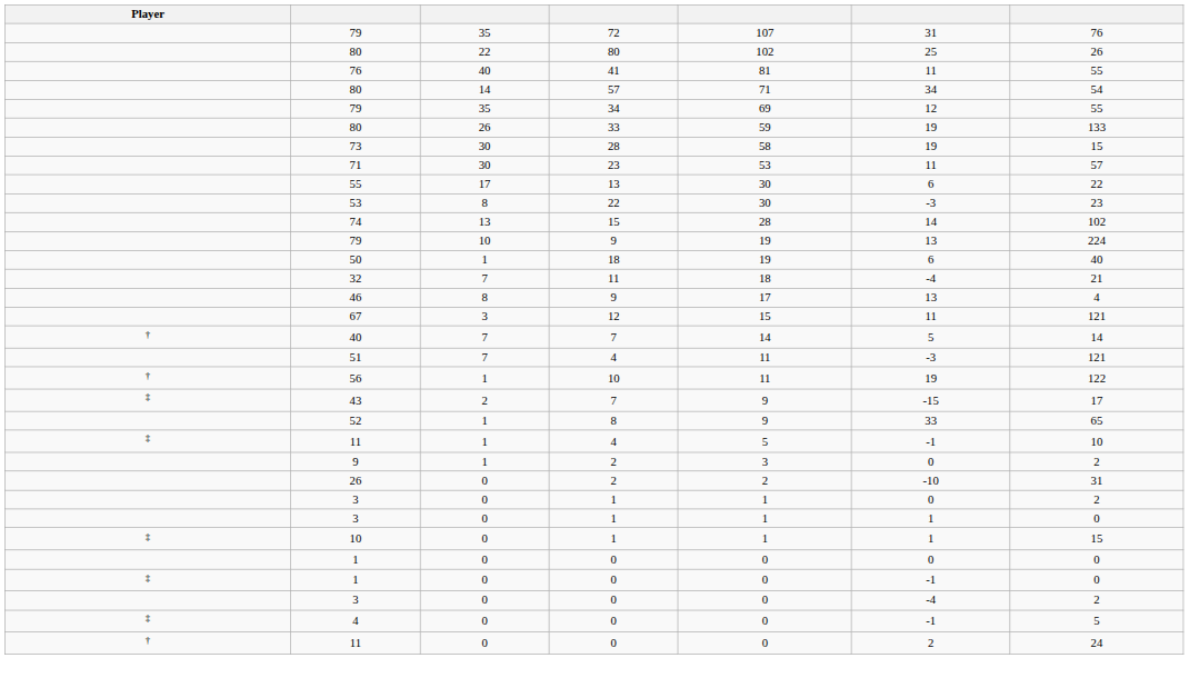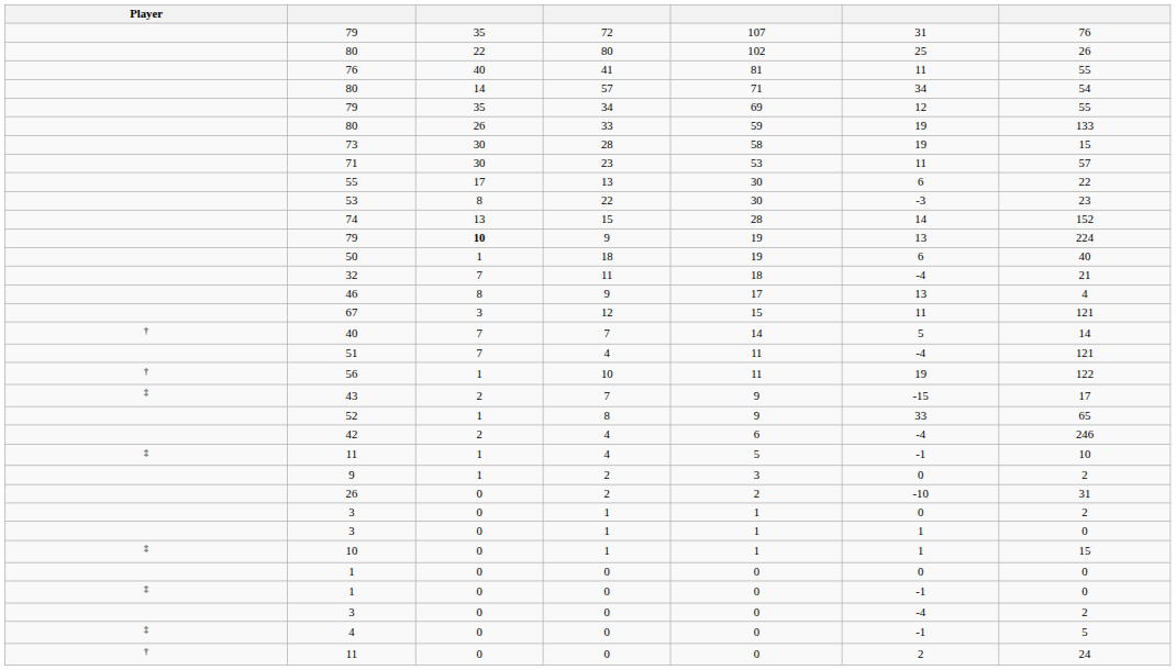 <table class="wikitable sortable" style="width:100%;">
 <tr align=center>
 <th>Player</th>
 <th></th>
 <th></th>
 <th></th>
 <th></th>
 <th data-sort-type="number"></th>
 <th></th>
 </tr>
 <tr align=center>
 <td></td>
 <td>79</td>
 <td>35</td>
 <td>72</td>
 <td>107</td>
 <td>31</td>
 <td>76</td>
 </tr>
 <tr align=center>
 <td></td>
 <td>80</td>
 <td>22</td>
 <td>80</td>
 <td>102</td>
 <td>25</td>
 <td>26</td>
 </tr>
 <tr align=center>
 <td></td>
 <td>76</td>
 <td>40</td>
 <td>41</td>
 <td>81</td>
 <td>11</td>
 <td>55</td>
 </tr>
 <tr align=center>
 <td></td>
 <td>80</td>
 <td>14</td>
 <td>57</td>
 <td>71</td>
 <td>34</td>
 <td>54</td>
 </tr>
 <tr align=center>
 <td></td>
 <td>79</td>
 <td>35</td>
 <td>34</td>
 <td>69</td>
 <td>12</td>
 <td>55</td>
 </tr>
 <tr align=center>
 <td></td>
 <td>80</td>
 <td>26</td>
 <td>33</td>
 <td>59</td>
 <td>19</td>
 <td>133</td>
 </tr>
 <tr align=center>
 <td></td>
 <td>73</td>
 <td>30</td>
 <td>28</td>
 <td>58</td>
 <td>19</td>
 <td>15</td>
 </tr>
 <tr align=center>
 <td></td>
 <td>71</td>
 <td>30</td>
 <td>23</td>
 <td>53</td>
 <td>11</td>
 <td>57</td>
 </tr>
 <tr align=center>
 <td></td>
 <td>55</td>
 <td>17</td>
 <td>13</td>
 <td>30</td>
 <td>6</td>
 <td>22</td>
 </tr>
 <tr align=center>
 <td></td>
 <td>53</td>
 <td>8</td>
 <td>22</td>
 <td>30</td>
 <td>-3</td>
 <td>23</td>
 </tr>
 <tr align=center>
 <td></td>
 <td>74</td>
 <td>13</td>
 <td>15</td>
 <td>28</td>
 <td>14</td>
-<td>102</td>
+<td>152</td>
 </tr>
 <tr align=center>
 <td></td>
 <td>79</td>
-<td>10</td>
+<td><strong>10</strong></td>
 <td>9</td>
 <td>19</td>
 <td>13</td>
 <td>224</td>
 </tr>
 <tr align=center>
 <td></td>
 <td>50</td>
 <td>1</td>
 <td>18</td>
 <td>19</td>
 <td>6</td>
 <td>40</td>
 </tr>
 <tr align=center>
 <td></td>
 <td>32</td>
 <td>7</td>
 <td>11</td>
 <td>18</td>
 <td>-4</td>
 <td>21</td>
 </tr>
 <tr align=center>
 <td></td>
 <td>46</td>
 <td>8</td>
 <td>9</td>
 <td>17</td>
 <td>13</td>
 <td>4</td>
 </tr>
 <tr align=center>
 <td></td>
 <td>67</td>
 <td>3</td>
 <td>12</td>
 <td>15</td>
 <td>11</td>
 <td>121</td>
 </tr>
 <tr align=center>
 <td><sup>†</sup></td>
 <td>40</td>
 <td>7</td>
 <td>7</td>
 <td>14</td>
 <td>5</td>
 <td>14</td>
 </tr>
 <tr align=center>
 <td></td>
 <td>51</td>
 <td>7</td>
 <td>4</td>
 <td>11</td>
-<td>-3</td>
+<td>-4</td>
 <td>121</td>
 </tr>
 <tr align=center>
 <td><sup>†</sup></td>
 <td>56</td>
 <td>1</td>
 <td>10</td>
 <td>11</td>
 <td>19</td>
 <td>122</td>
 </tr>
 <tr align=center>
 <td><sup>‡</sup></td>
 <td>43</td>
 <td>2</td>
 <td>7</td>
 <td>9</td>
 <td>-15</td>
 <td>17</td>
 </tr>
 <tr align=center>
 <td></td>
 <td>52</td>
 <td>1</td>
 <td>8</td>
 <td>9</td>
 <td>33</td>
 <td>65</td>
+</tr>
+<tr align=center>
+<td></td>
+<td>42</td>
+<td>2</td>
+<td>4</td>
+<td>6</td>
+<td>-4</td>
+<td>246</td>
 </tr>
 <tr align=center>
 <td><sup>‡</sup></td>
 <td>11</td>
 <td>1</td>
 <td>4</td>
 <td>5</td>
 <td>-1</td>
 <td>10</td>
 </tr>
 <tr align=center>
 <td></td>
 <td>9</td>
 <td>1</td>
 <td>2</td>
 <td>3</td>
 <td>0</td>
 <td>2</td>
 </tr>
 <tr align=center>
 <td></td>
 <td>26</td>
 <td>0</td>
 <td>2</td>
 <td>2</td>
 <td>-10</td>
 <td>31</td>
 </tr>
 <tr align=center>
 <td></td>
 <td>3</td>
 <td>0</td>
 <td>1</td>
 <td>1</td>
 <td>0</td>
 <td>2</td>
 </tr>
 <tr align=center>
 <td></td>
 <td>3</td>
 <td>0</td>
 <td>1</td>
 <td>1</td>
 <td>1</td>
 <td>0</td>
 </tr>
 <tr align=center>
 <td><sup>‡</sup></td>
 <td>10</td>
 <td>0</td>
 <td>1</td>
 <td>1</td>
 <td>1</td>
 <td>15</td>
 </tr>
 <tr align=center>
 <td></td>
 <td>1</td>
 <td>0</td>
 <td>0</td>
 <td>0</td>
 <td>0</td>
 <td>0</td>
 </tr>
 <tr align=center>
 <td><sup>‡</sup></td>
 <td>1</td>
 <td>0</td>
 <td>0</td>
 <td>0</td>
 <td>-1</td>
 <td>0</td>
 </tr>
 <tr align=center>
 <td></td>
 <td>3</td>
 <td>0</td>
 <td>0</td>
 <td>0</td>
 <td>-4</td>
 <td>2</td>
 </tr>
 <tr align=center>
 <td><sup>‡</sup></td>
 <td>4</td>
 <td>0</td>
 <td>0</td>
 <td>0</td>
 <td>-1</td>
 <td>5</td>
 </tr>
 <tr align=center>
 <td><sup>†</sup></td>
 <td>11</td>
 <td>0</td>
 <td>0</td>
 <td>0</td>
 <td>2</td>
 <td>24</td>
 </tr>
 </table>
